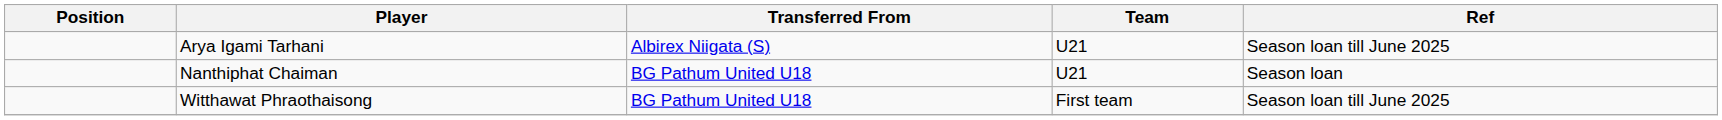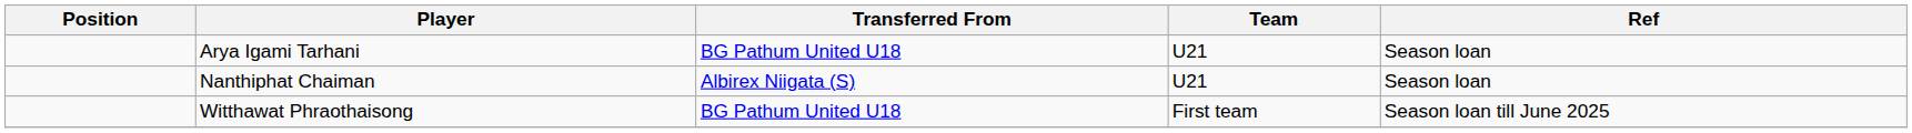 <table class="wikitable sortable" style="width:80%; text-align:center; font-size:100%; text-align:left;">
 <tr>
 <th><strong>Position</strong></th>
 <th><strong>Player</strong></th>
 <th><strong>Transferred From</strong></th>
 <th><strong>Team</strong></th>
 <th><strong>Ref</strong></th>
 </tr>
 <tr>
 <td></td>
 <td> Arya Igami Tarhani</td>
-<td> <a href='#'>Albirex Niigata (S)</a></td>
+<td> <a href='#'>BG Pathum United U18</a></td>
 <td>U21</td>
-<td>Season loan till June 2025</td>
+<td>Season loan </td>
 </tr>
 <tr>
 <td></td>
 <td> Nanthiphat Chaiman</td>
-<td> <a href='#'>BG Pathum United U18</a></td>
+<td> <a href='#'>Albirex Niigata (S)</a></td>
 <td>U21</td>
 <td>Season loan </td>
 </tr>
 <tr>
 <td></td>
 <td> Witthawat Phraothaisong</td>
 <td> <a href='#'>BG Pathum United U18</a></td>
 <td>First team</td>
 <td>Season loan till June 2025</td>
 </tr>
 <tr>
 </tr>
 </table>
